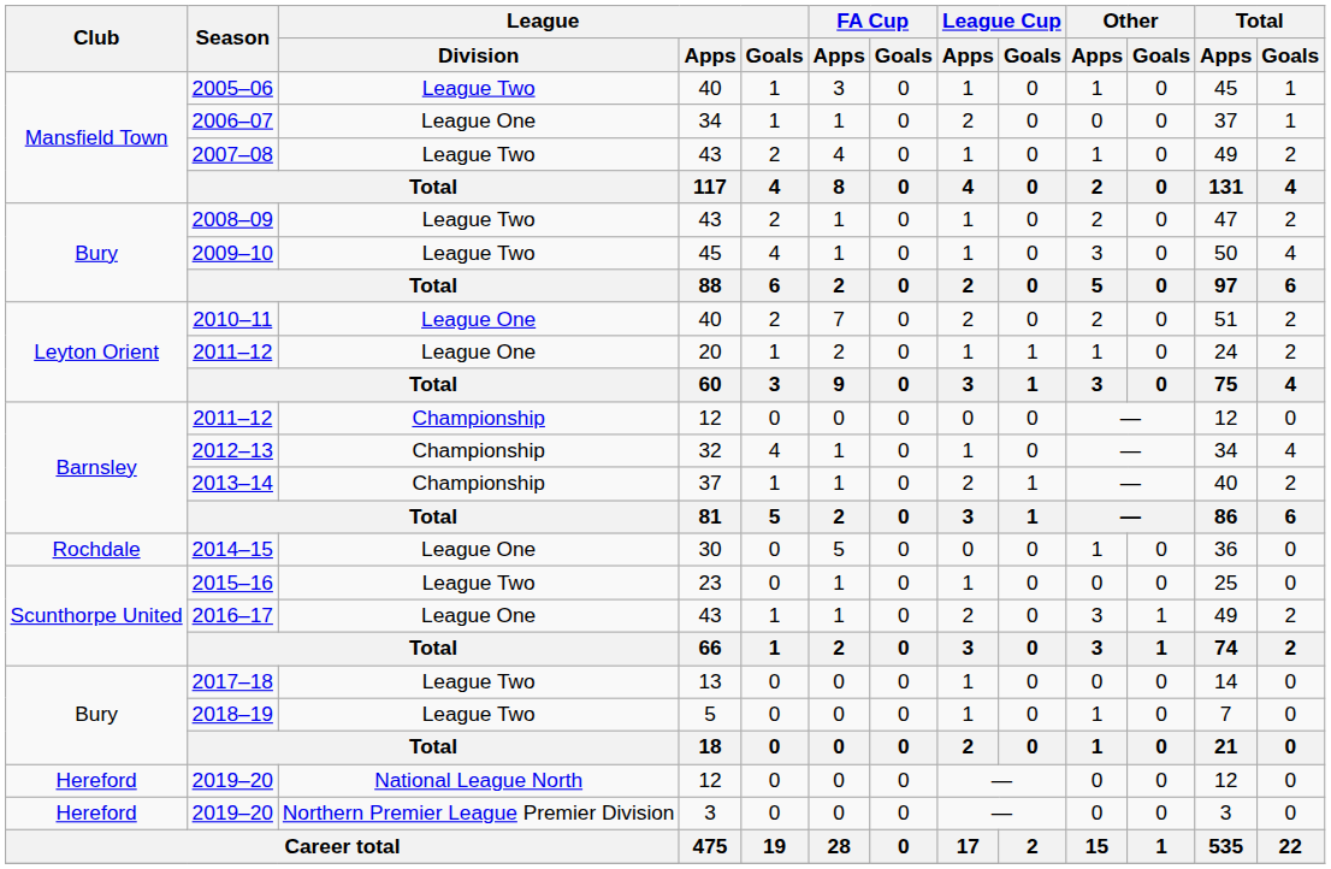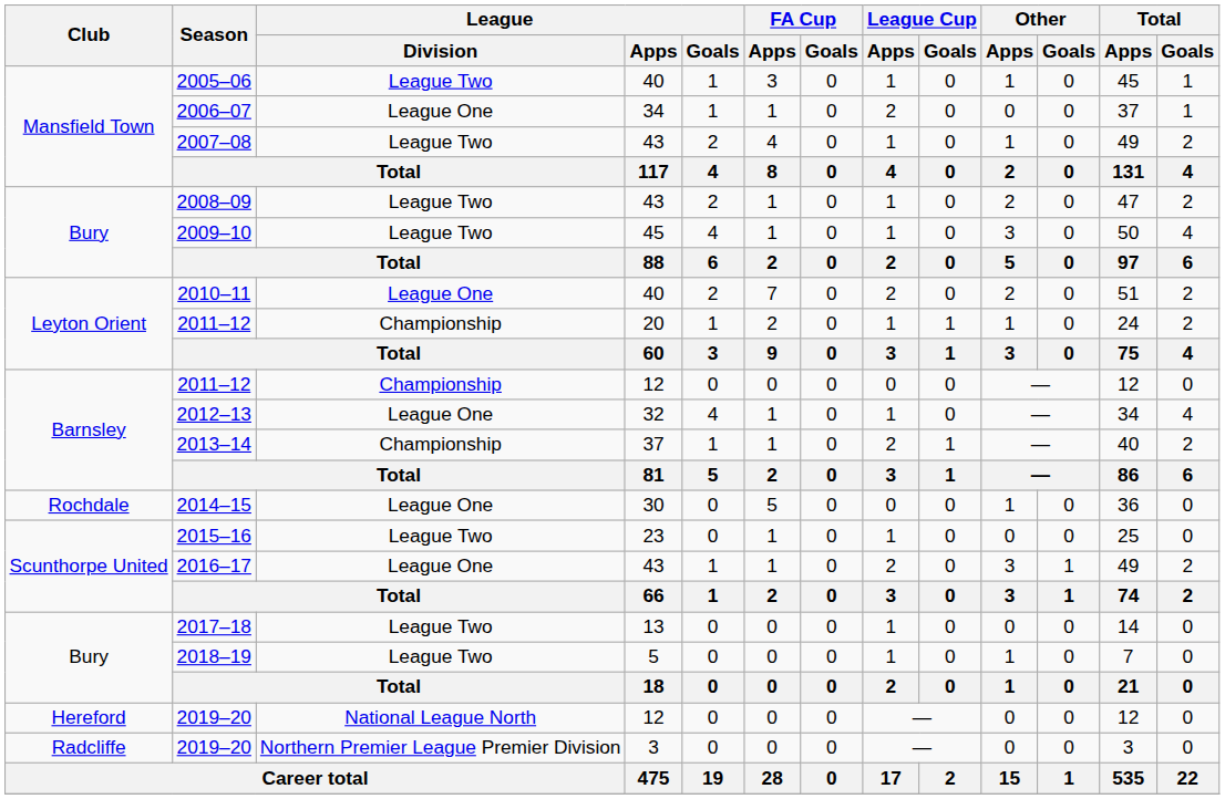 <table class="wikitable" style="text-align: center">
 <tr>
 <th rowspan="2">Club</th>
 <th rowspan="2">Season</th>
 <th colspan="3">League</th>
 <th colspan="2"><a href='#'>FA Cup</a></th>
 <th colspan="2"><a href='#'>League Cup</a></th>
 <th colspan="2">Other</th>
 <th colspan="2">Total</th>
 </tr>
 <tr>
 <th>Division</th>
 <th>Apps</th>
 <th>Goals</th>
 <th>Apps</th>
 <th>Goals</th>
 <th>Apps</th>
 <th>Goals</th>
 <th>Apps</th>
 <th>Goals</th>
 <th>Apps</th>
 <th>Goals</th>
 </tr>
 <tr>
 <td rowspan="4"><a href='#'>Mansfield Town</a></td>
 <td><a href='#'>2005–06</a></td>
 <td><a href='#'>League Two</a></td>
 <td>40</td>
 <td>1</td>
 <td>3</td>
 <td>0</td>
 <td>1</td>
 <td>0</td>
 <td>1</td>
 <td>0</td>
 <td>45</td>
 <td>1</td>
 </tr>
 <tr>
 <td><a href='#'>2006–07</a></td>
 <td>League One</td>
 <td>34</td>
 <td>1</td>
 <td>1</td>
 <td>0</td>
 <td>2</td>
 <td>0</td>
 <td>0</td>
 <td>0</td>
 <td>37</td>
 <td>1</td>
 </tr>
 <tr>
 <td><a href='#'>2007–08</a></td>
 <td>League Two</td>
 <td>43</td>
 <td>2</td>
 <td>4</td>
 <td>0</td>
 <td>1</td>
 <td>0</td>
 <td>1</td>
 <td>0</td>
 <td>49</td>
 <td>2</td>
 </tr>
 <tr>
 <th colspan="2">Total</th>
 <th>117</th>
 <th>4</th>
 <th>8</th>
 <th>0</th>
 <th>4</th>
 <th>0</th>
 <th>2</th>
 <th>0</th>
 <th>131</th>
 <th>4</th>
 </tr>
 <tr>
 <td rowspan="3"><a href='#'>Bury</a></td>
 <td><a href='#'>2008–09</a></td>
 <td>League Two</td>
 <td>43</td>
 <td>2</td>
 <td>1</td>
 <td>0</td>
 <td>1</td>
 <td>0</td>
 <td>2</td>
 <td>0</td>
 <td>47</td>
 <td>2</td>
 </tr>
 <tr>
 <td><a href='#'>2009–10</a></td>
 <td>League Two</td>
 <td>45</td>
 <td>4</td>
 <td>1</td>
 <td>0</td>
 <td>1</td>
 <td>0</td>
 <td>3</td>
 <td>0</td>
 <td>50</td>
 <td>4</td>
 </tr>
 <tr>
 <th colspan="2">Total</th>
 <th>88</th>
 <th>6</th>
 <th>2</th>
 <th>0</th>
 <th>2</th>
 <th>0</th>
 <th>5</th>
 <th>0</th>
 <th>97</th>
 <th>6</th>
 </tr>
 <tr>
 <td rowspan="3"><a href='#'>Leyton Orient</a></td>
 <td><a href='#'>2010–11</a></td>
 <td><a href='#'>League One</a></td>
 <td>40</td>
 <td>2</td>
 <td>7</td>
 <td>0</td>
 <td>2</td>
 <td>0</td>
 <td>2</td>
 <td>0</td>
 <td>51</td>
 <td>2</td>
 </tr>
 <tr>
 <td><a href='#'>2011–12</a></td>
-<td>League One</td>
+<td>Championship</td>
 <td>20</td>
 <td>1</td>
 <td>2</td>
 <td>0</td>
 <td>1</td>
 <td>1</td>
 <td>1</td>
 <td>0</td>
 <td>24</td>
 <td>2</td>
 </tr>
 <tr>
 <th colspan="2">Total</th>
 <th>60</th>
 <th>3</th>
 <th>9</th>
 <th>0</th>
 <th>3</th>
 <th>1</th>
 <th>3</th>
 <th>0</th>
 <th>75</th>
 <th>4</th>
 </tr>
 <tr>
 <td rowspan="4"><a href='#'>Barnsley</a></td>
 <td><a href='#'>2011–12</a></td>
 <td><a href='#'>Championship</a></td>
 <td>12</td>
 <td>0</td>
 <td>0</td>
 <td>0</td>
 <td>0</td>
 <td>0</td>
 <td colspan="2">—</td>
 <td>12</td>
 <td>0</td>
 </tr>
 <tr>
 <td><a href='#'>2012–13</a></td>
-<td>Championship</td>
+<td>League One</td>
 <td>32</td>
 <td>4</td>
 <td>1</td>
 <td>0</td>
 <td>1</td>
 <td>0</td>
 <td colspan="2">—</td>
 <td>34</td>
 <td>4</td>
 </tr>
 <tr>
 <td><a href='#'>2013–14</a></td>
 <td>Championship</td>
 <td>37</td>
 <td>1</td>
 <td>1</td>
 <td>0</td>
 <td>2</td>
 <td>1</td>
 <td colspan="2">—</td>
 <td>40</td>
 <td>2</td>
 </tr>
 <tr>
 <th colspan="2">Total</th>
 <th>81</th>
 <th>5</th>
 <th>2</th>
 <th>0</th>
 <th>3</th>
 <th>1</th>
 <th colspan="2">—</th>
 <th>86</th>
 <th>6</th>
 </tr>
 <tr>
 <td><a href='#'>Rochdale</a></td>
 <td><a href='#'>2014–15</a></td>
 <td>League One</td>
 <td>30</td>
 <td>0</td>
 <td>5</td>
 <td>0</td>
 <td>0</td>
 <td>0</td>
 <td>1</td>
 <td>0</td>
 <td>36</td>
 <td>0</td>
 </tr>
 <tr>
 <td rowspan="3"><a href='#'>Scunthorpe United</a></td>
 <td><a href='#'>2015–16</a></td>
 <td>League Two</td>
 <td>23</td>
 <td>0</td>
 <td>1</td>
 <td>0</td>
 <td>1</td>
 <td>0</td>
 <td>0</td>
 <td>0</td>
 <td>25</td>
 <td>0</td>
 </tr>
 <tr>
 <td><a href='#'>2016–17</a></td>
 <td>League One</td>
 <td>43</td>
 <td>1</td>
 <td>1</td>
 <td>0</td>
 <td>2</td>
 <td>0</td>
 <td>3</td>
 <td>1</td>
 <td>49</td>
 <td>2</td>
 </tr>
 <tr>
 <th colspan="2">Total</th>
 <th>66</th>
 <th>1</th>
 <th>2</th>
 <th>0</th>
 <th>3</th>
 <th>0</th>
 <th>3</th>
 <th>1</th>
 <th>74</th>
 <th>2</th>
 </tr>
 <tr>
 <td rowspan="3">Bury</td>
 <td><a href='#'>2017–18</a></td>
 <td>League Two</td>
 <td>13</td>
 <td>0</td>
 <td>0</td>
 <td>0</td>
 <td>1</td>
 <td>0</td>
 <td>0</td>
 <td>0</td>
 <td>14</td>
 <td>0</td>
 </tr>
 <tr>
 <td><a href='#'>2018–19</a></td>
 <td>League Two</td>
 <td>5</td>
 <td>0</td>
 <td>0</td>
 <td>0</td>
 <td>1</td>
 <td>0</td>
 <td>1</td>
 <td>0</td>
 <td>7</td>
 <td>0</td>
 </tr>
 <tr>
 <th colspan="2">Total</th>
 <th>18</th>
 <th>0</th>
 <th>0</th>
 <th>0</th>
 <th>2</th>
 <th>0</th>
 <th>1</th>
 <th>0</th>
 <th>21</th>
 <th>0</th>
 </tr>
 <tr>
 <td><a href='#'>Hereford</a></td>
 <td><a href='#'>2019–20</a></td>
 <td><a href='#'>National League North</a></td>
 <td>12</td>
 <td>0</td>
 <td>0</td>
 <td>0</td>
 <td colspan="2">—</td>
 <td>0</td>
 <td>0</td>
 <td>12</td>
 <td>0</td>
 </tr>
 <tr>
-<td><a href='#'>Hereford</a></td>
+<td><a href='#'>Radcliffe</a></td>
 <td><a href='#'>2019–20</a></td>
 <td><a href='#'>Northern Premier League</a> Premier Division</td>
 <td>3</td>
 <td>0</td>
 <td>0</td>
 <td>0</td>
 <td colspan="2">—</td>
 <td>0</td>
 <td>0</td>
 <td>3</td>
 <td>0</td>
 </tr>
 <tr>
 <th colspan="3">Career total</th>
 <th>475</th>
 <th>19</th>
 <th>28</th>
 <th>0</th>
 <th>17</th>
 <th>2</th>
 <th>15</th>
 <th>1</th>
 <th>535</th>
 <th>22</th>
 </tr>
 <tr>
 </tr>
 </table>
